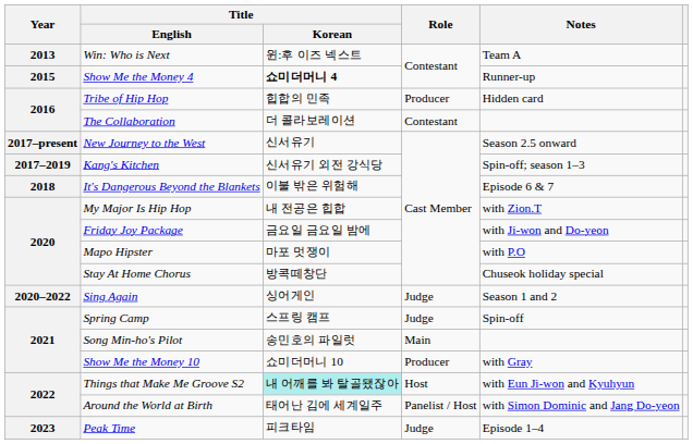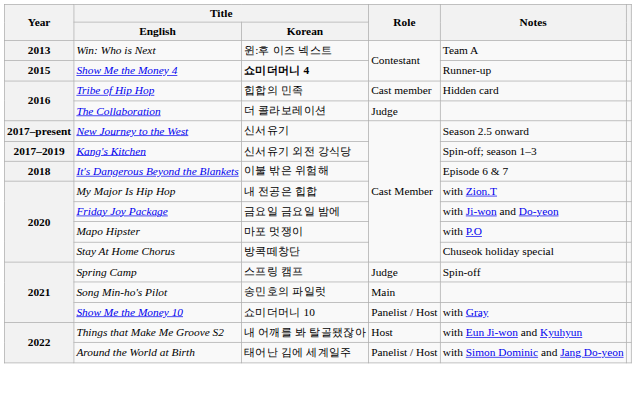 <table class="wikitable sortable plainrowheaders">
 <tr>
 <th scope="col" rowspan="2">Year</th>
 <th scope="col" colspan="2">Title</th>
 <th scope="col" rowspan="2">Role</th>
 <th scope="col" rowspan="2">Notes</th>
 <th scope="col" rowspan="2" class="unsortable"></th>
 </tr>
 <tr>
 <th scope="col">English</th>
 <th scope="col">Korean</th>
 </tr>
 <tr>
 <th scope="row">2013</th>
 <td><em>Win: Who is Next</em></td>
 <td>윈:후 이즈 넥스트</td>
 <td rowspan="2">Contestant</td>
 <td>Team A</td>
 <td style="text-align:center"></td>
 </tr>
 <tr>
 <th scope="row">2015</th>
 <td><em><a href='#'>Show Me the Money 4</a></em></td>
 <td><strong>쇼미더머니 4</strong></td>
 <td>Runner-up</td>
 <td style="text-align:center"></td>
 </tr>
 <tr>
 <th scope="row" rowspan="2">2016</th>
 <td><em><a href='#'>Tribe of Hip Hop</a></em></td>
 <td>힙합의 민족</td>
-<td>Producer</td>
+<td>Cast member</td>
 <td>Hidden card</td>
 <td></td>
 </tr>
 <tr>
 <td><em><a href='#'>The Collaboration</a></em></td>
 <td>더 콜라보레이션</td>
-<td>Contestant</td>
+<td>Judge</td>
 <td></td>
 <td></td>
 </tr>
 <tr>
 <th scope="row">2017–present</th>
 <td><em><a href='#'>New Journey to the West</a></em></td>
 <td>신서유기</td>
 <td rowspan="7">Cast Member</td>
 <td>Season 2.5 onward</td>
 <td style="text-align:center"></td>
 </tr>
 <tr>
 <th scope="row">2017–2019</th>
 <td><em><a href='#'>Kang's Kitchen</a></em></td>
 <td>신서유기 외전 강식당</td>
 <td>Spin-off; season 1–3</td>
 <td style="text-align:center"></td>
 </tr>
 <tr>
 <th scope="row">2018</th>
 <td><em><a href='#'>It's Dangerous Beyond the Blankets</a></em></td>
 <td>이불 밖은 위험해</td>
 <td>Episode 6 & 7</td>
 <td style="text-align:center"></td>
 </tr>
 <tr>
 <th scope="row" rowspan="4">2020</th>
 <td><em>My Major Is Hip Hop</em></td>
 <td>내 전공은 힙합</td>
 <td>with <a href='#'>Zion.T</a></td>
 <td style="text-align:center"></td>
 </tr>
 <tr>
 <td><em><a href='#'>Friday Joy Package</a></em></td>
 <td>금요일 금요일 밤에</td>
 <td>with <a href='#'>Ji-won</a> and <a href='#'>Do-yeon</a></td>
 <td style="text-align:center"></td>
 </tr>
 <tr>
 <td><em>Mapo Hipster</em></td>
 <td>마포 멋쟁이</td>
 <td>with <a href='#'>P.O</a></td>
 <td style="text-align:center"></td>
 </tr>
 <tr>
 <td><em>Stay At Home Chorus</em></td>
 <td>방콕떼창단</td>
 <td>Chuseok holiday special</td>
 <td style="text-align:center"></td>
 </tr>
 <tr>
-<th scope="row">2020–2022</th>
-<td><em><a href='#'>Sing Again</a></em></td>
-<td>싱어게인</td>
-<td>Judge</td>
-<td>Season 1 and 2</td>
-<td style="text-align:center"></td>
-</tr>
-<tr>
 <th scope="row" rowspan="3">2021</th>
 <td><em>Spring Camp</em></td>
 <td>스프링 캠프</td>
 <td>Judge</td>
 <td>Spin-off</td>
 <td style="text-align:center"></td>
 </tr>
 <tr>
 <td><em>Song Min-ho's Pilot</em></td>
 <td>송민호의 파일럿</td>
 <td>Main</td>
 <td></td>
 <td style="text-align:center"></td>
 </tr>
 <tr>
 <td><em><a href='#'>Show Me the Money 10</a></em></td>
 <td>쇼미더머니 10</td>
-<td>Producer</td>
+<td>Panelist / Host</td>
 <td>with <a href='#'>Gray</a></td>
 <td style="text-align:center"></td>
 </tr>
 <tr>
 <th scope="row" rowspan=2>2022</th>
 <td><em>Things that Make Me Groove S2</em></td>
-<td style="background: paleturquoise;">내 어깨를 봐 탈골됐잖아</td>
+<td>내 어깨를 봐 탈골됐잖아</td>
 <td>Host</td>
 <td>with <a href='#'>Eun Ji-won</a> and <a href='#'>Kyuhyun</a></td>
 <td style="text-align:center"></td>
 </tr>
 <tr>
 <td><em>Around the World at Birth</em></td>
 <td>태어난 김에 세계일주</td>
 <td>Panelist / Host</td>
 <td>with <a href='#'>Simon Dominic</a> and <a href='#'>Jang Do-yeon</a></td>
 <td style="text-align:center"></td>
 </tr>
-<tr>
-<th scope="row">2023</th>
-<td><em><a href='#'>Peak Time</a></em></td>
-<td>피크타임</td>
-<td>Judge</td>
-<td>Episode 1–4</td>
-<td style="text-align:center"></td>
-</tr>
 </table>
